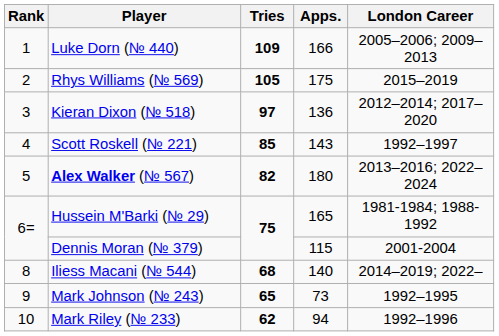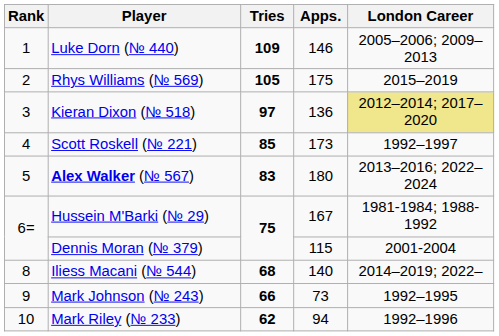 <table class="wikitable sortable" style="text-align:center;">
 <tr>
 <th width="25">Rank</th>
 <th style="width:200px;">Player</th>
 <th width="50">Tries</th>
 <th width="50">Apps.</th>
 <th style="width:150px;">London Career</th>
 </tr>
 <tr>
 <td>1</td>
 <td align="left"> <a href='#'>Luke Dorn</a> (<a href='#'>№ 440</a>)</td>
 <td><strong>109</strong></td>
-<td>166</td>
+<td>146</td>
 <td>2005–2006; 2009–2013</td>
 </tr>
 <tr>
 <td>2</td>
 <td align="left"> <a href='#'>Rhys Williams</a> (<a href='#'>№ 569</a>)</td>
 <td><strong>105</strong></td>
 <td>175</td>
 <td>2015–2019</td>
 </tr>
 <tr>
 <td>3</td>
 <td align="left"> <a href='#'>Kieran Dixon</a> (<a href='#'>№ 518</a>)</td>
 <td><strong>97</strong></td>
 <td>136</td>
-<td>2012–2014; 2017–2020</td>
+<td style="background: khaki;">2012–2014; 2017–2020</td>
 </tr>
 <tr>
 <td>4</td>
 <td align="left"> <a href='#'>Scott Roskell</a> (<a href='#'>№ 221</a>)</td>
 <td><strong>85</strong></td>
-<td>143</td>
+<td>173</td>
 <td>1992–1997</td>
 </tr>
 <tr>
 <td>5</td>
 <td align="left"> <strong><a href='#'>Alex Walker</a></strong> (<a href='#'>№ 567</a>)</td>
-<td><strong>82</strong></td>
+<td><strong>83</strong></td>
 <td>180</td>
 <td>2013–2016; 2022–2024</td>
 </tr>
 <tr>
 <td rowspan=2>6=</td>
 <td align="left"> <a href='#'>Hussein M'Barki</a> (<a href='#'>№ 29</a>)</td>
 <td rowspan=2><strong>75</strong></td>
-<td>165</td>
+<td>167</td>
 <td>1981-1984; 1988-1992</td>
 </tr>
 <tr>
 <td align="left"> <a href='#'>Dennis Moran</a> (<a href='#'>№ 379</a>)</td>
 <td>115</td>
 <td>2001-2004</td>
 </tr>
 <tr>
 <td>8</td>
 <td align="left"> <a href='#'>Iliess Macani</a> (<a href='#'>№ 544</a>)</td>
 <td><strong>68</strong></td>
 <td>140</td>
 <td>2014–2019; 2022–</td>
 </tr>
 <tr>
 <td>9</td>
 <td align="left"> <a href='#'>Mark Johnson</a> (<a href='#'>№ 243</a>)</td>
-<td><strong>65</strong></td>
+<td><strong>66</strong></td>
 <td>73</td>
 <td>1992–1995</td>
 </tr>
 <tr>
 <td>10</td>
 <td align="left"> <a href='#'>Mark Riley</a> (<a href='#'>№ 233</a>)</td>
 <td><strong>62</strong></td>
 <td>94</td>
 <td>1992–1996</td>
 </tr>
 </table>
